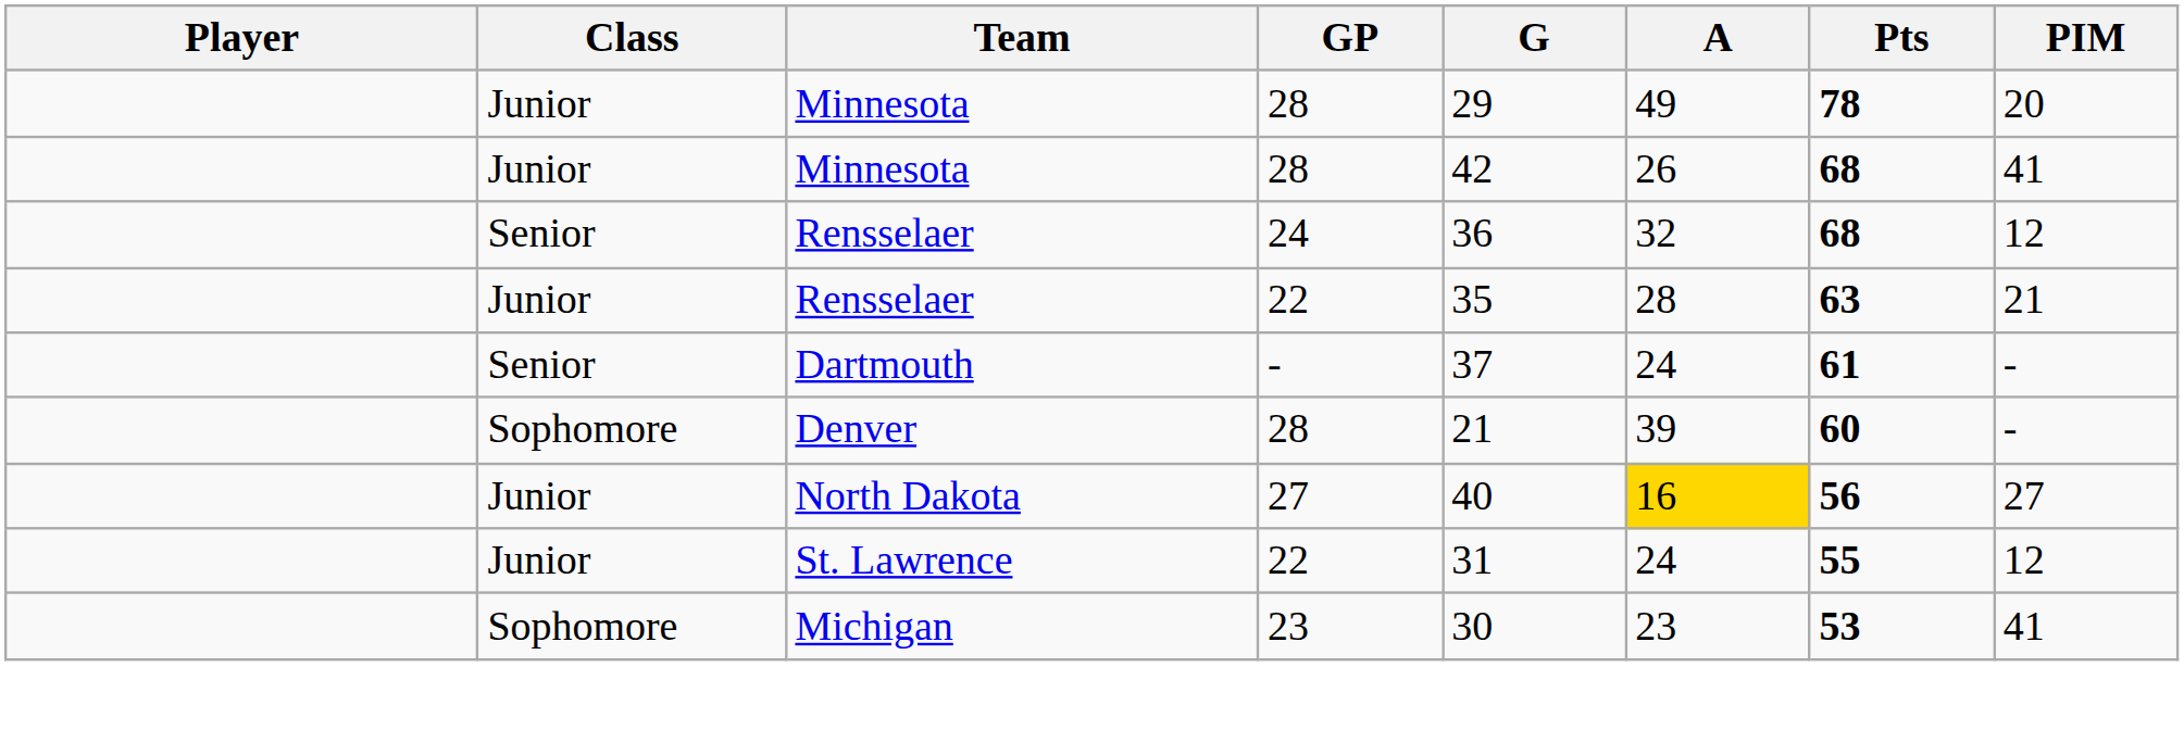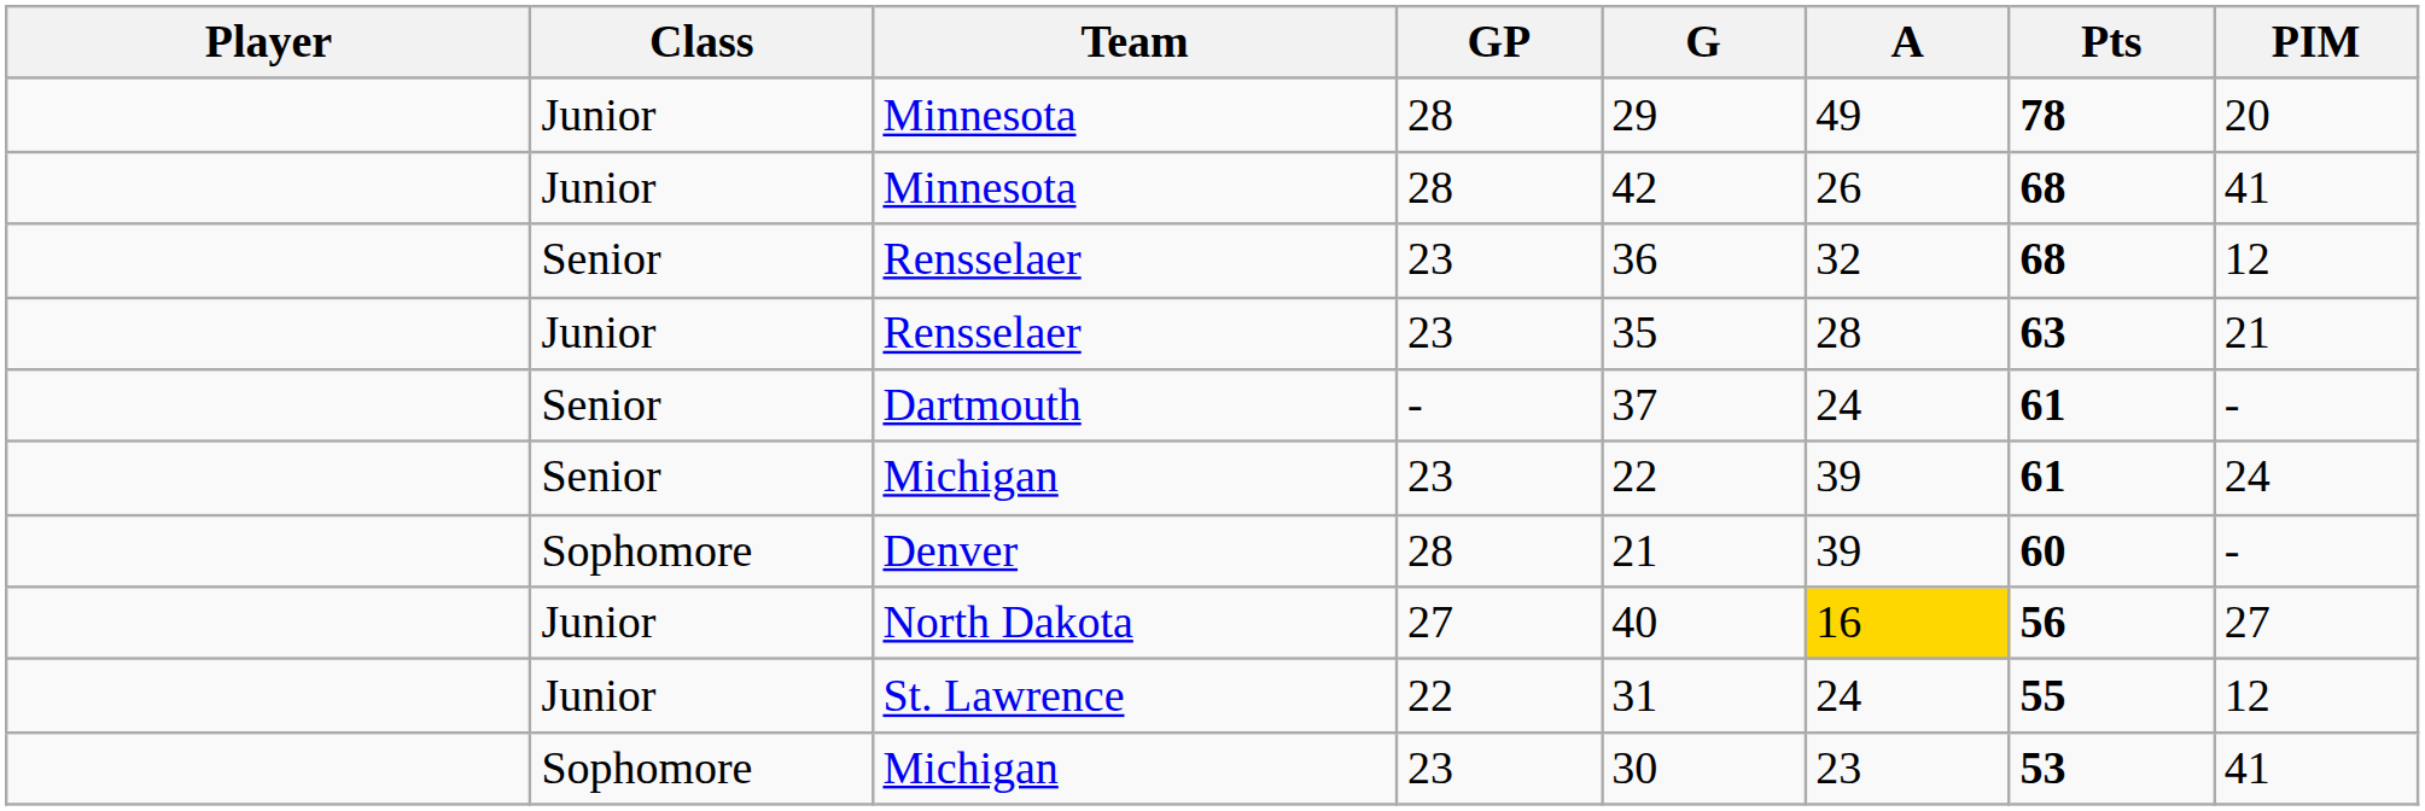 <table class="wikitable sortable">
 <tr>
 <th style="width: 11em;">Player</th>
 <th style="width: 7em;">Class</th>
 <th style="width: 11em;">Team</th>
 <th style="width: 4em;">GP</th>
 <th style="width: 4em;">G</th>
 <th style="width: 4em;">A</th>
 <th style="width: 4em;">Pts</th>
 <th style="width: 4em;">PIM</th>
 </tr>
 <tr>
 <td></td>
 <td>Junior</td>
 <td><a href='#'>Minnesota</a></td>
 <td>28</td>
 <td>29</td>
 <td>49</td>
 <td><strong>78</strong></td>
 <td>20</td>
 </tr>
 <tr>
 <td></td>
 <td>Junior</td>
 <td><a href='#'>Minnesota</a></td>
 <td>28</td>
 <td>42</td>
 <td>26</td>
 <td><strong>68</strong></td>
 <td>41</td>
 </tr>
 <tr>
 <td></td>
 <td>Senior</td>
 <td><a href='#'>Rensselaer</a></td>
-<td>24</td>
+<td>23</td>
 <td>36</td>
 <td>32</td>
 <td><strong>68</strong></td>
 <td>12</td>
 </tr>
 <tr>
 <td></td>
 <td>Junior</td>
 <td><a href='#'>Rensselaer</a></td>
-<td>22</td>
+<td>23</td>
 <td>35</td>
 <td>28</td>
 <td><strong>63</strong></td>
 <td>21</td>
 </tr>
 <tr>
 <td></td>
 <td>Senior</td>
 <td><a href='#'>Dartmouth</a></td>
 <td>-</td>
 <td>37</td>
 <td>24</td>
 <td><strong>61</strong></td>
 <td>-</td>
+</tr>
+<tr>
+<td></td>
+<td>Senior</td>
+<td><a href='#'>Michigan</a></td>
+<td>23</td>
+<td>22</td>
+<td>39</td>
+<td><strong>61</strong></td>
+<td>24</td>
 </tr>
 <tr>
 <td></td>
 <td>Sophomore</td>
 <td><a href='#'>Denver</a></td>
 <td>28</td>
 <td>21</td>
 <td>39</td>
 <td><strong>60</strong></td>
 <td>-</td>
 </tr>
 <tr>
 <td></td>
 <td>Junior</td>
 <td><a href='#'>North Dakota</a></td>
 <td>27</td>
 <td>40</td>
 <td style="background: gold;">16</td>
 <td><strong>56</strong></td>
 <td>27</td>
 </tr>
 <tr>
 <td></td>
 <td>Junior</td>
 <td><a href='#'>St. Lawrence</a></td>
 <td>22</td>
 <td>31</td>
 <td>24</td>
 <td><strong>55</strong></td>
 <td>12</td>
 </tr>
 <tr>
 <td></td>
 <td>Sophomore</td>
 <td><a href='#'>Michigan</a></td>
 <td>23</td>
 <td>30</td>
 <td>23</td>
 <td><strong>53</strong></td>
 <td>41</td>
 </tr>
 </table>
